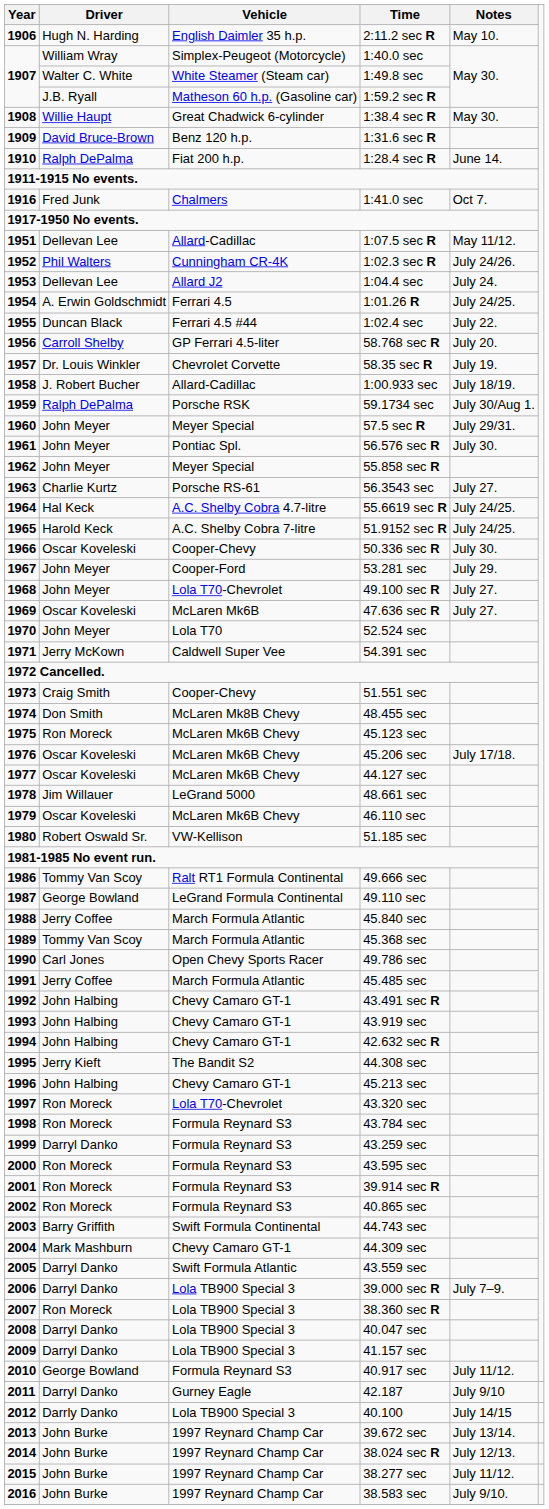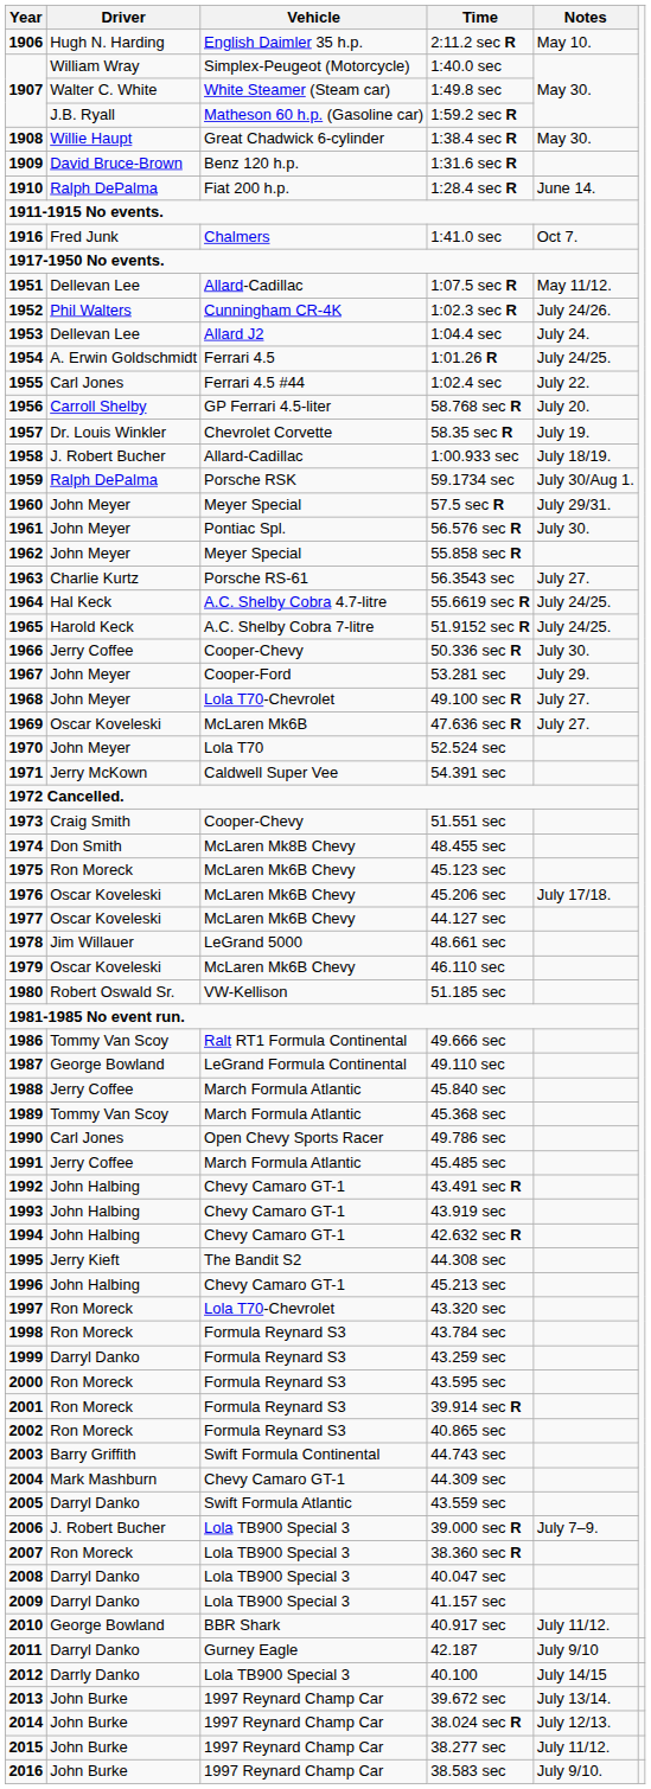 <table class="wikitable">
 <tr>
 <th style="width:*;">Year</th>
 <th style="width:*;">Driver</th>
 <th style="width:*;">Vehicle</th>
 <th style="width:*;">Time</th>
 <th style="width:*;">Notes</th>
 </tr>
 <tr>
 <td><strong>1906</strong></td>
 <td>Hugh N. Harding</td>
 <td><a href='#'>English Daimler</a> 35 h.p.</td>
 <td>2:11.2 sec <strong>R</strong></td>
 <td> May 10.</td>
 </tr>
 <tr>
 <td rowspan=3><strong>1907</strong></td>
 <td>William Wray</td>
 <td>Simplex-Peugeot (Motorcycle)</td>
 <td>1:40.0 sec</td>
 <td rowspan=3> May 30.</td>
 </tr>
 <tr>
 <td>Walter C. White</td>
 <td><a href='#'>White Steamer</a> (Steam car)</td>
 <td>1:49.8 sec</td>
 </tr>
 <tr>
 <td>J.B. Ryall</td>
 <td><a href='#'>Matheson 60 h.p.</a> (Gasoline car)</td>
 <td>1:59.2 sec <strong>R</strong></td>
 </tr>
 <tr>
 <td><strong>1908</strong></td>
 <td><a href='#'>Willie Haupt</a></td>
 <td>Great Chadwick 6-cylinder</td>
 <td>1:38.4 sec <strong>R</strong></td>
 <td> May 30.</td>
 </tr>
 <tr>
 <td><strong>1909</strong></td>
 <td><a href='#'>David Bruce-Brown</a></td>
 <td>Benz 120 h.p.</td>
 <td>1:31.6 sec <strong>R</strong></td>
 <td></td>
 </tr>
 <tr>
 <td><strong>1910</strong></td>
 <td><a href='#'>Ralph DePalma</a></td>
 <td>Fiat 200 h.p.</td>
 <td>1:28.4 sec <strong>R</strong></td>
 <td> June 14.</td>
 </tr>
 <tr>
 <td colspan=5><strong>1911-1915 No events.</strong></td>
 </tr>
 <tr>
 <td><strong>1916</strong></td>
 <td>Fred Junk</td>
 <td><a href='#'>Chalmers</a></td>
 <td>1:41.0 sec</td>
 <td> Oct 7.</td>
 </tr>
 <tr>
 <td colspan=5><strong>1917-1950 No events.</strong></td>
 </tr>
 <tr>
 <td><strong>1951</strong></td>
 <td>Dellevan Lee</td>
 <td><a href='#'>Allard</a>-Cadillac</td>
 <td>1:07.5 sec <strong>R</strong></td>
 <td> May 11/12.</td>
 </tr>
 <tr>
 <td><strong>1952</strong></td>
 <td><a href='#'>Phil Walters</a></td>
 <td><a href='#'>Cunningham CR-4K</a></td>
 <td>1:02.3 sec <strong>R</strong></td>
 <td> July 24/26.</td>
 </tr>
 <tr>
 <td><strong>1953</strong></td>
 <td>Dellevan Lee</td>
 <td><a href='#'>Allard J2</a></td>
 <td>1:04.4 sec</td>
 <td> July 24.</td>
 </tr>
 <tr>
 <td><strong>1954</strong></td>
 <td>A. Erwin Goldschmidt</td>
 <td>Ferrari 4.5</td>
 <td>1:01.26 <strong>R</strong></td>
 <td> July 24/25.</td>
 </tr>
 <tr>
 <td><strong>1955</strong></td>
-<td>Duncan Black</td>
+<td>Carl Jones</td>
 <td>Ferrari 4.5 #44</td>
 <td>1:02.4 sec</td>
 <td> July 22.</td>
 </tr>
 <tr>
 <td><strong>1956</strong></td>
 <td><a href='#'>Carroll Shelby</a></td>
 <td>GP Ferrari 4.5-liter</td>
 <td>58.768 sec <strong>R</strong></td>
 <td> July 20.</td>
 </tr>
 <tr>
 <td><strong>1957</strong></td>
 <td>Dr. Louis Winkler</td>
 <td>Chevrolet Corvette</td>
 <td>58.35 sec <strong>R</strong></td>
 <td> July 19.</td>
 </tr>
 <tr>
 <td><strong>1958</strong></td>
 <td>J. Robert Bucher</td>
 <td>Allard-Cadillac</td>
 <td>1:00.933 sec</td>
 <td> July 18/19.</td>
 </tr>
 <tr>
 <td><strong>1959</strong></td>
 <td><a href='#'>Ralph DePalma</a></td>
 <td>Porsche RSK</td>
 <td>59.1734 sec</td>
 <td>July 30/Aug 1.</td>
 </tr>
 <tr>
 <td><strong>1960</strong></td>
 <td>John Meyer</td>
 <td>Meyer Special</td>
 <td>57.5 sec <strong>R</strong></td>
 <td> July 29/31.</td>
 </tr>
 <tr>
 <td><strong>1961</strong></td>
 <td>John Meyer</td>
 <td>Pontiac Spl.</td>
 <td>56.576 sec <strong>R</strong></td>
 <td> July 30.</td>
 </tr>
 <tr>
 <td><strong>1962</strong></td>
 <td>John Meyer</td>
 <td>Meyer Special</td>
 <td>55.858 sec <strong>R</strong></td>
 <td></td>
 </tr>
 <tr>
 <td><strong>1963</strong></td>
 <td>Charlie Kurtz</td>
 <td>Porsche RS-61</td>
 <td>56.3543 sec</td>
 <td> July 27.</td>
 </tr>
 <tr>
 <td><strong>1964</strong></td>
 <td>Hal Keck</td>
 <td><a href='#'>A.C. Shelby Cobra</a> 4.7-litre</td>
 <td>55.6619 sec <strong>R</strong></td>
 <td> July 24/25.</td>
 </tr>
 <tr>
 <td><strong>1965</strong></td>
 <td>Harold Keck</td>
 <td>A.C. Shelby Cobra 7-litre</td>
 <td>51.9152 sec <strong>R</strong></td>
 <td> July 24/25.</td>
 </tr>
 <tr>
 <td><strong>1966</strong></td>
-<td>Oscar Koveleski</td>
+<td>Jerry Coffee</td>
 <td>Cooper-Chevy</td>
 <td>50.336 sec <strong>R</strong></td>
 <td>July 30.</td>
 </tr>
 <tr>
 <td><strong>1967</strong></td>
 <td>John Meyer</td>
 <td>Cooper-Ford</td>
 <td>53.281 sec</td>
 <td>July 29.</td>
 </tr>
 <tr>
 <td><strong>1968</strong></td>
 <td>John Meyer</td>
 <td><a href='#'>Lola T70</a>-Chevrolet</td>
 <td>49.100 sec <strong>R</strong></td>
 <td> July 27.</td>
 </tr>
 <tr>
 <td><strong>1969</strong></td>
 <td>Oscar Koveleski</td>
 <td>McLaren Mk6B</td>
 <td>47.636 sec <strong>R</strong></td>
 <td> July 27.</td>
 </tr>
 <tr>
 <td><strong>1970</strong></td>
 <td>John Meyer</td>
 <td>Lola T70</td>
 <td>52.524 sec</td>
 <td></td>
 </tr>
 <tr>
 <td><strong>1971</strong></td>
 <td>Jerry McKown</td>
 <td>Caldwell Super Vee</td>
 <td>54.391 sec</td>
 <td></td>
 </tr>
 <tr>
 <td colspan=5><strong>1972 Cancelled.</strong></td>
 </tr>
 <tr>
 <td><strong>1973</strong></td>
 <td>Craig Smith</td>
 <td>Cooper-Chevy</td>
 <td>51.551 sec</td>
 <td></td>
 </tr>
 <tr>
 <td><strong>1974</strong></td>
 <td>Don Smith</td>
 <td>McLaren Mk8B Chevy</td>
 <td>48.455 sec</td>
 <td></td>
 </tr>
 <tr>
 <td><strong>1975</strong></td>
 <td>Ron Moreck</td>
 <td>McLaren Mk6B Chevy</td>
 <td>45.123 sec</td>
 <td></td>
 </tr>
 <tr>
 <td><strong>1976</strong></td>
 <td>Oscar Koveleski</td>
 <td>McLaren Mk6B Chevy</td>
 <td>45.206 sec</td>
 <td>July 17/18.</td>
 </tr>
 <tr>
 <td><strong>1977</strong></td>
 <td>Oscar Koveleski</td>
 <td>McLaren Mk6B Chevy</td>
 <td>44.127 sec</td>
 <td></td>
 </tr>
 <tr>
 <td><strong>1978</strong></td>
 <td>Jim Willauer</td>
 <td>LeGrand 5000</td>
 <td>48.661 sec</td>
 <td></td>
 </tr>
 <tr>
 <td><strong>1979</strong></td>
 <td>Oscar Koveleski</td>
 <td>McLaren Mk6B Chevy</td>
 <td>46.110 sec</td>
 <td></td>
 </tr>
 <tr>
 <td><strong>1980</strong></td>
 <td>Robert Oswald Sr.</td>
 <td>VW-Kellison</td>
 <td>51.185 sec</td>
 <td></td>
 </tr>
 <tr>
 <td colspan=5><strong>1981-1985 No event run.</strong></td>
 </tr>
 <tr>
 <td><strong>1986</strong></td>
 <td>Tommy Van Scoy</td>
 <td><a href='#'>Ralt</a> RT1 Formula Continental</td>
 <td>49.666 sec</td>
 <td></td>
 </tr>
 <tr>
 <td><strong>1987</strong></td>
 <td>George Bowland</td>
 <td>LeGrand Formula Continental</td>
 <td>49.110 sec</td>
 <td></td>
 </tr>
 <tr>
 <td><strong>1988</strong></td>
 <td>Jerry Coffee</td>
 <td>March Formula Atlantic</td>
 <td>45.840 sec</td>
 <td></td>
 </tr>
 <tr>
 <td><strong>1989</strong></td>
 <td>Tommy Van Scoy</td>
 <td>March Formula Atlantic</td>
 <td>45.368 sec</td>
 <td></td>
 </tr>
 <tr>
 <td><strong>1990</strong></td>
 <td>Carl Jones</td>
 <td>Open Chevy Sports Racer</td>
 <td>49.786 sec</td>
 <td></td>
 </tr>
 <tr>
 <td><strong>1991</strong></td>
 <td>Jerry Coffee</td>
 <td>March Formula Atlantic</td>
 <td>45.485 sec</td>
 <td></td>
 </tr>
 <tr>
 <td><strong>1992</strong></td>
 <td>John Halbing</td>
 <td>Chevy Camaro GT-1</td>
 <td>43.491 sec <strong>R</strong></td>
 <td></td>
 </tr>
 <tr>
 <td><strong>1993</strong></td>
 <td>John Halbing</td>
 <td>Chevy Camaro GT-1</td>
 <td>43.919 sec</td>
 <td></td>
 </tr>
 <tr>
 <td><strong>1994</strong></td>
 <td>John Halbing</td>
 <td>Chevy Camaro GT-1</td>
 <td>42.632 sec <strong>R</strong></td>
 <td></td>
 </tr>
 <tr>
 <td><strong>1995</strong></td>
 <td>Jerry Kieft</td>
 <td>The Bandit S2</td>
 <td>44.308 sec</td>
 <td></td>
 </tr>
 <tr>
 <td><strong>1996</strong></td>
 <td>John Halbing</td>
 <td>Chevy Camaro GT-1</td>
 <td>45.213 sec</td>
 <td></td>
 </tr>
 <tr>
 <td><strong>1997</strong></td>
 <td>Ron Moreck</td>
 <td><a href='#'>Lola T70</a>-Chevrolet</td>
 <td>43.320 sec</td>
 <td></td>
 </tr>
 <tr>
 <td><strong>1998</strong></td>
 <td>Ron Moreck</td>
 <td>Formula Reynard S3</td>
 <td>43.784 sec</td>
 <td></td>
 </tr>
 <tr>
 <td><strong>1999</strong></td>
 <td>Darryl Danko</td>
 <td>Formula Reynard S3</td>
 <td>43.259 sec</td>
 <td></td>
 </tr>
 <tr>
 <td><strong>2000</strong></td>
 <td>Ron Moreck</td>
 <td>Formula Reynard S3</td>
 <td>43.595 sec</td>
 <td></td>
 </tr>
 <tr>
 <td><strong>2001</strong></td>
 <td>Ron Moreck</td>
 <td>Formula Reynard S3</td>
 <td>39.914 sec <strong>R</strong></td>
 <td></td>
 </tr>
 <tr>
 <td><strong>2002</strong></td>
 <td>Ron Moreck</td>
 <td>Formula Reynard S3</td>
 <td>40.865 sec</td>
 <td></td>
 </tr>
 <tr>
 <td><strong>2003</strong></td>
 <td>Barry Griffith</td>
 <td>Swift Formula Continental</td>
 <td>44.743 sec</td>
 <td></td>
 </tr>
 <tr>
 <td><strong>2004</strong></td>
 <td>Mark Mashburn</td>
 <td>Chevy Camaro GT-1</td>
 <td>44.309 sec</td>
 <td></td>
 </tr>
 <tr>
 <td><strong>2005</strong></td>
 <td>Darryl Danko</td>
 <td>Swift Formula Atlantic</td>
 <td>43.559 sec</td>
 <td></td>
 </tr>
 <tr>
 <td><strong>2006</strong></td>
-<td>Darryl Danko</td>
+<td>J. Robert Bucher</td>
 <td><a href='#'>Lola</a> TB900 Special 3</td>
 <td>39.000 sec <strong>R</strong></td>
 <td>July 7–9.</td>
 </tr>
 <tr>
 <td><strong>2007</strong></td>
 <td>Ron Moreck</td>
 <td>Lola TB900 Special 3</td>
 <td>38.360 sec <strong>R</strong></td>
 <td></td>
 </tr>
 <tr>
 <td><strong>2008</strong></td>
 <td>Darryl Danko</td>
 <td>Lola TB900 Special 3</td>
 <td>40.047 sec</td>
 <td></td>
 </tr>
 <tr>
 <td><strong>2009</strong></td>
 <td>Darryl Danko</td>
 <td>Lola TB900 Special 3</td>
 <td>41.157 sec</td>
 <td></td>
 </tr>
 <tr>
 <td><strong>2010</strong></td>
 <td>George Bowland</td>
-<td>Formula Reynard S3</td>
+<td>BBR Shark</td>
 <td>40.917 sec</td>
 <td>July 11/12.</td>
 </tr>
 <tr>
 <td><strong>2011</strong></td>
 <td>Darryl Danko</td>
 <td>Gurney Eagle</td>
 <td>42.187</td>
 <td>July 9/10</td>
 <td></td>
 </tr>
 <tr>
 <td><strong>2012</strong></td>
 <td>Darrly Danko</td>
 <td>Lola TB900 Special 3</td>
 <td>40.100</td>
 <td>July 14/15</td>
 </tr>
 <tr>
 <td><strong>2013</strong></td>
 <td>John Burke</td>
 <td>1997 Reynard Champ Car</td>
 <td>39.672 sec</td>
 <td>July 13/14.</td>
 <td></td>
 </tr>
 <tr>
 <td><strong>2014</strong></td>
 <td>John Burke</td>
 <td>1997 Reynard Champ Car</td>
 <td>38.024 sec  <strong>R</strong></td>
 <td>July 12/13.</td>
 <td></td>
 </tr>
 <tr>
 <td><strong>2015</strong></td>
 <td>John Burke</td>
 <td>1997 Reynard Champ Car</td>
 <td>38.277 sec</td>
 <td>July 11/12.</td>
 <td></td>
 </tr>
 <tr>
 <td><strong>2016</strong></td>
 <td>John Burke</td>
 <td>1997 Reynard Champ Car</td>
 <td>38.583 sec</td>
 <td>July 9/10.</td>
 <td></td>
 </tr>
 </table>
